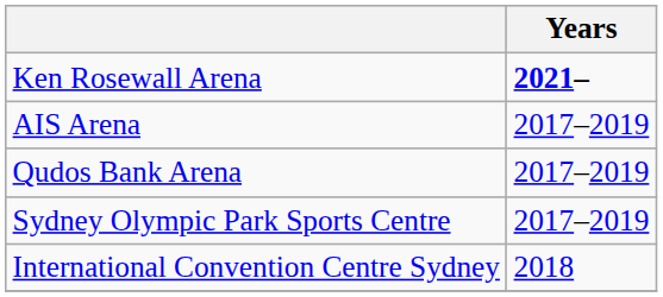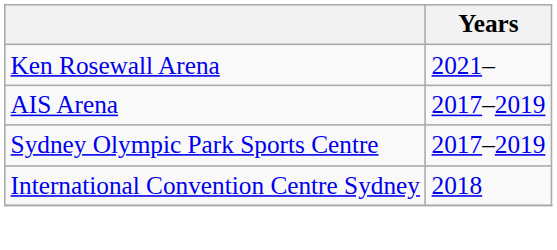 <table class="wikitable collapsible">
 <tr>
 <th></th>
 <th>Years</th>
 </tr>
 <tr>
 <td><a href='#'>Ken Rosewall Arena</a></td>
-<td><strong><a href='#'>2021</a>–</strong></td>
+<td><a href='#'>2021</a>–</td>
 </tr>
 <tr>
 <td><a href='#'>AIS Arena</a></td>
-<td><a href='#'>2017</a>–<a href='#'>2019</a></td>
-</tr>
-<tr>
-<td><a href='#'>Qudos Bank Arena</a> <em></em></td>
 <td><a href='#'>2017</a>–<a href='#'>2019</a></td>
 </tr>
 <tr>
 <td><a href='#'>Sydney Olympic Park Sports Centre</a> <em></em> </td>
 <td><a href='#'>2017</a>–<a href='#'>2019</a></td>
 </tr>
 <tr>
 <td><a href='#'>International Convention Centre Sydney</a></td>
 <td><a href='#'>2018</a></td>
 </tr>
 <tr>
 </tr>
 </table>
